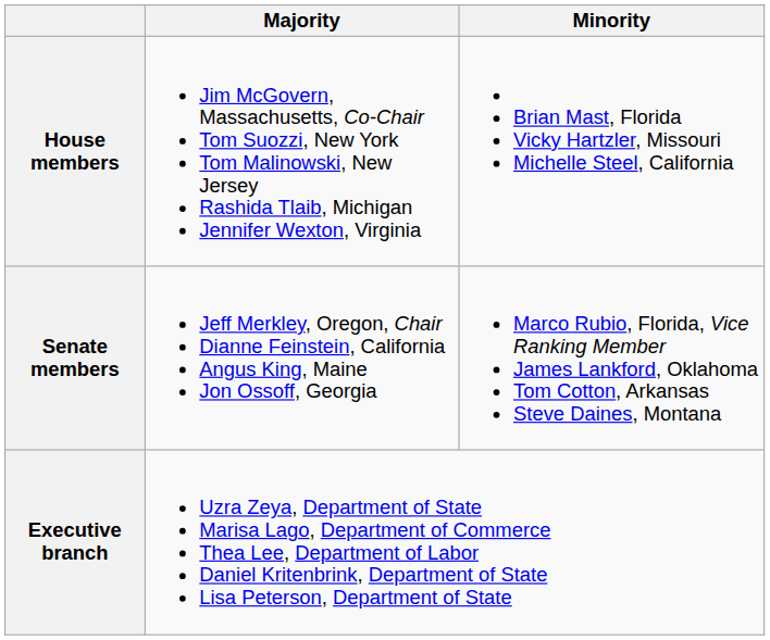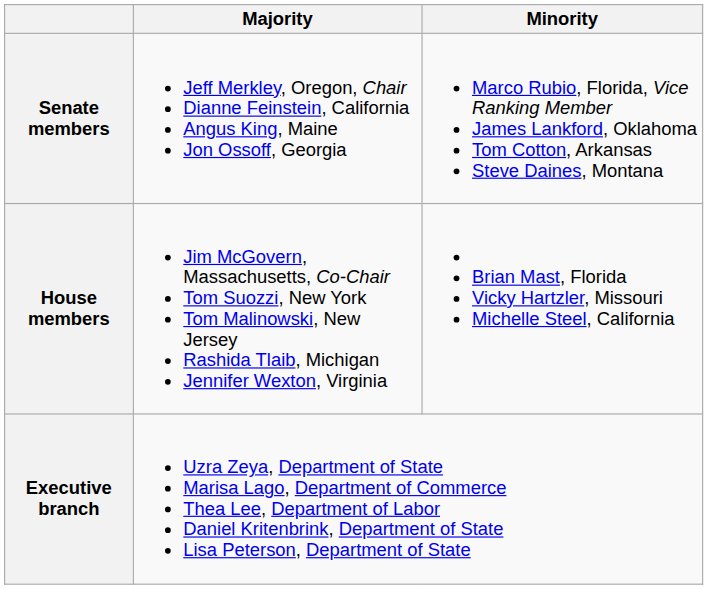 <table class=wikitable>
 <tr>
 <th></th>
 <th>Majority</th>
 <th>Minority</th>
 </tr>
 <tr>
+<th>Senate members</th>
+<td valign="top" ><br><ul><li><a href='#'>Jeff Merkley</a>, Oregon, <em>Chair</em></li><li><a href='#'>Dianne Feinstein</a>, California</li><li><a href='#'>Angus King</a>, Maine</li><li><a href='#'>Jon Ossoff</a>, Georgia</li></ul></td>
+<td valign="top" ><br><ul><li><a href='#'>Marco Rubio</a>, Florida, <em>Vice Ranking Member</em></li><li><a href='#'>James Lankford</a>, Oklahoma</li><li><a href='#'>Tom Cotton</a>, Arkansas</li><li><a href='#'>Steve Daines</a>, Montana</li></ul></td>
+</tr>
+<tr>
 <th>House members</th>
 <td valign="top" ><br><ul><li><a href='#'>Jim McGovern</a>, Massachusetts, <em>Co-Chair</em></li><li><a href='#'>Tom Suozzi</a>, New York</li><li><a href='#'>Tom Malinowski</a>, New Jersey</li><li><a href='#'>Rashida Tlaib</a>, Michigan</li><li><a href='#'>Jennifer Wexton</a>, Virginia</li></ul></td>
 <td valign="top" ><br><ul><li></li><li><a href='#'>Brian Mast</a>, Florida</li><li><a href='#'>Vicky Hartzler</a>, Missouri</li><li><a href='#'>Michelle Steel</a>, California</li></ul></td>
-</tr>
-<tr>
-<th>Senate members</th>
-<td valign="top" ><br><ul><li><a href='#'>Jeff Merkley</a>, Oregon, <em>Chair</em></li><li><a href='#'>Dianne Feinstein</a>, California</li><li><a href='#'>Angus King</a>, Maine</li><li><a href='#'>Jon Ossoff</a>, Georgia</li></ul></td>
-<td valign="top" ><br><ul><li><a href='#'>Marco Rubio</a>, Florida, <em>Vice Ranking Member</em></li><li><a href='#'>James Lankford</a>, Oklahoma</li><li><a href='#'>Tom Cotton</a>, Arkansas</li><li><a href='#'>Steve Daines</a>, Montana</li></ul></td>
 </tr>
 <tr>
 <th>Executive branch</th>
 <td colspan=2><br><ul><li><a href='#'>Uzra Zeya</a>, <a href='#'>Department of State</a></li><li><a href='#'>Marisa Lago</a>, <a href='#'>Department of Commerce</a></li><li><a href='#'>Thea Lee</a>, <a href='#'>Department of Labor</a></li><li><a href='#'>Daniel Kritenbrink</a>, <a href='#'>Department of State</a></li><li><a href='#'>Lisa Peterson</a>, <a href='#'>Department of State</a></li></ul></td>
 </tr>
 </table>
